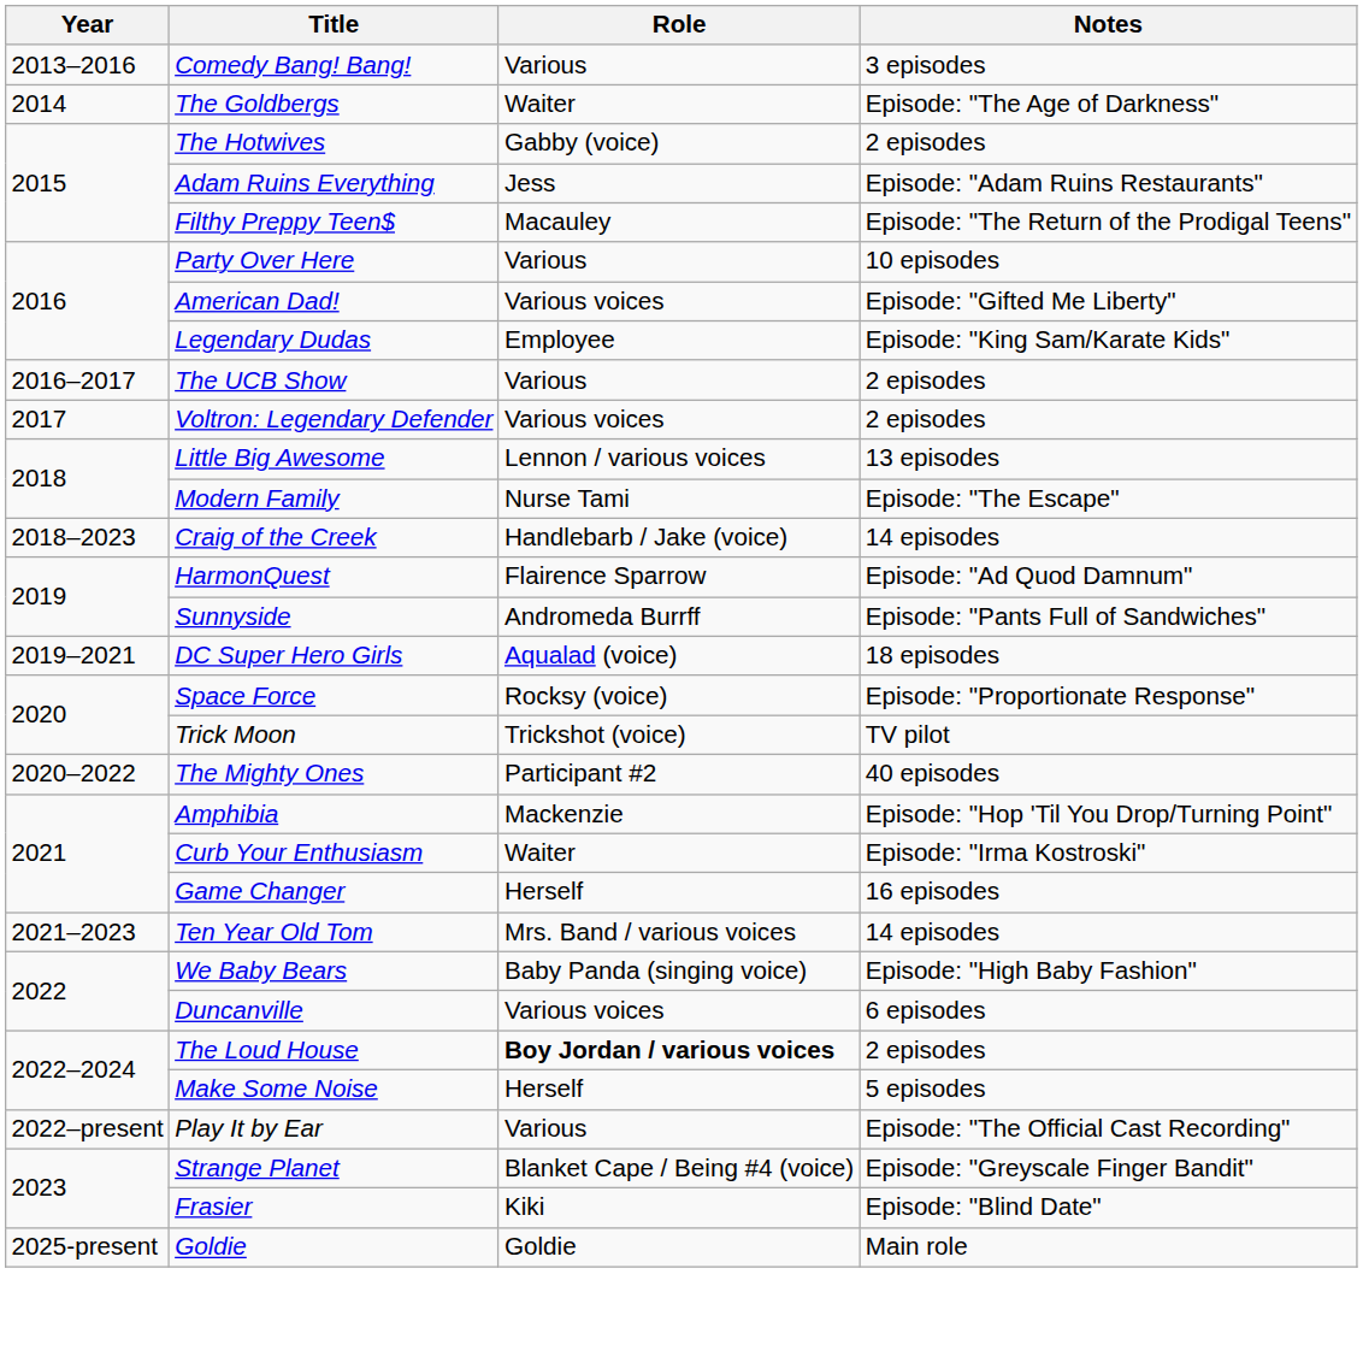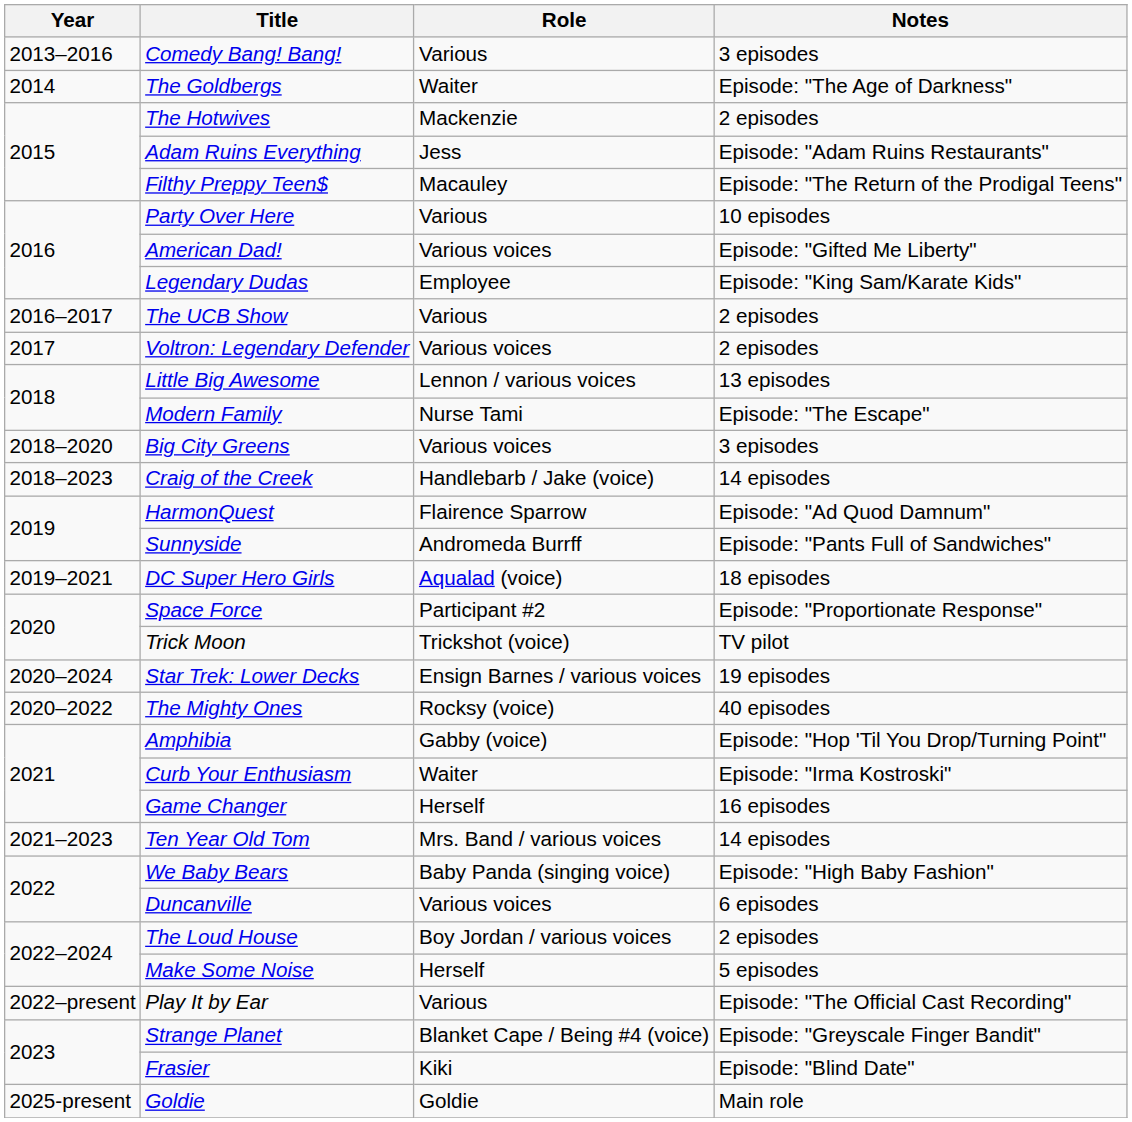 <table class="wikitable">
 <tr>
 <th>Year</th>
 <th>Title</th>
 <th>Role</th>
 <th>Notes</th>
 </tr>
 <tr>
 <td>2013–2016</td>
 <td><em><a href='#'>Comedy Bang! Bang!</a></em></td>
 <td>Various</td>
 <td>3 episodes</td>
 </tr>
 <tr>
 <td>2014</td>
 <td><em><a href='#'>The Goldbergs</a></em></td>
 <td>Waiter</td>
 <td>Episode: "The Age of Darkness"</td>
 </tr>
 <tr>
 <td rowspan="3">2015</td>
 <td><em><a href='#'>The Hotwives</a></em></td>
-<td>Gabby (voice)</td>
+<td>Mackenzie</td>
 <td>2 episodes</td>
 </tr>
 <tr>
 <td><em><a href='#'>Adam Ruins Everything</a></em></td>
 <td>Jess</td>
 <td>Episode: "Adam Ruins Restaurants"</td>
 </tr>
 <tr>
 <td><em><a href='#'>Filthy Preppy Teen$</a></em></td>
 <td>Macauley</td>
 <td>Episode: "The Return of the Prodigal Teens"</td>
 </tr>
 <tr>
 <td rowspan="3">2016</td>
 <td><em><a href='#'>Party Over Here</a></em></td>
 <td>Various</td>
 <td>10 episodes</td>
 </tr>
 <tr>
 <td><em><a href='#'>American Dad!</a></em></td>
 <td>Various voices</td>
 <td>Episode: "Gifted Me Liberty"</td>
 </tr>
 <tr>
 <td><em><a href='#'>Legendary Dudas</a></em></td>
 <td>Employee</td>
 <td>Episode: "King Sam/Karate Kids"</td>
 </tr>
 <tr>
 <td>2016–2017</td>
 <td><em><a href='#'>The UCB Show</a></em></td>
 <td>Various</td>
 <td>2 episodes</td>
 </tr>
 <tr>
 <td>2017</td>
 <td><em><a href='#'>Voltron: Legendary Defender</a></em></td>
 <td>Various voices</td>
 <td>2 episodes</td>
 </tr>
 <tr>
 <td rowspan="2">2018</td>
 <td><em><a href='#'>Little Big Awesome</a></em></td>
 <td>Lennon / various voices</td>
 <td>13 episodes</td>
 </tr>
 <tr>
 <td><em><a href='#'>Modern Family</a></em></td>
 <td>Nurse Tami</td>
 <td>Episode: "The Escape"</td>
 </tr>
 <tr>
+<td>2018–2020</td>
+<td><em><a href='#'>Big City Greens</a></em></td>
+<td>Various voices</td>
+<td>3 episodes</td>
+</tr>
+<tr>
 <td>2018–2023</td>
 <td><em><a href='#'>Craig of the Creek</a></em></td>
 <td>Handlebarb / Jake (voice)</td>
 <td>14 episodes</td>
 </tr>
 <tr>
 <td rowspan="2">2019</td>
 <td><em><a href='#'>HarmonQuest</a></em></td>
 <td>Flairence Sparrow</td>
 <td>Episode: "Ad Quod Damnum"</td>
 </tr>
 <tr>
 <td><em><a href='#'>Sunnyside</a></em></td>
 <td>Andromeda Burrff</td>
 <td>Episode: "Pants Full of Sandwiches"</td>
 </tr>
 <tr>
 <td>2019–2021</td>
 <td><em><a href='#'>DC Super Hero Girls</a></em></td>
 <td><a href='#'>Aqualad</a> (voice)</td>
 <td>18 episodes</td>
 </tr>
 <tr>
 <td rowspan="2">2020</td>
 <td><em><a href='#'>Space Force</a></em></td>
-<td>Rocksy (voice)</td>
+<td>Participant #2</td>
 <td>Episode: "Proportionate Response"</td>
 </tr>
 <tr>
 <td><em>Trick Moon</em></td>
 <td>Trickshot (voice)</td>
 <td>TV pilot</td>
 </tr>
 <tr>
+<td>2020–2024</td>
+<td><em><a href='#'>Star Trek: Lower Decks</a></em></td>
+<td>Ensign Barnes / various voices</td>
+<td>19 episodes</td>
+</tr>
+<tr>
 <td>2020–2022</td>
 <td><em><a href='#'>The Mighty Ones</a></em></td>
-<td>Participant #2</td>
+<td>Rocksy (voice)</td>
 <td>40 episodes</td>
 </tr>
 <tr>
 <td rowspan="3">2021</td>
 <td><em><a href='#'>Amphibia</a></em></td>
-<td>Mackenzie</td>
+<td>Gabby (voice)</td>
 <td>Episode: "Hop 'Til You Drop/Turning Point"</td>
 </tr>
 <tr>
 <td><em><a href='#'>Curb Your Enthusiasm</a></em></td>
 <td>Waiter</td>
 <td>Episode: "Irma Kostroski"</td>
 </tr>
 <tr>
 <td><em><a href='#'>Game Changer</a></em></td>
 <td>Herself</td>
 <td>16 episodes</td>
 </tr>
 <tr>
 <td>2021–2023</td>
 <td><em><a href='#'>Ten Year Old Tom</a></em></td>
 <td>Mrs. Band / various voices</td>
 <td>14 episodes</td>
 </tr>
 <tr>
 <td rowspan="2">2022</td>
 <td><em><a href='#'>We Baby Bears</a></em></td>
 <td>Baby Panda (singing voice)</td>
 <td>Episode: "High Baby Fashion"</td>
 </tr>
 <tr>
 <td><em><a href='#'>Duncanville</a></em></td>
 <td>Various voices</td>
 <td>6 episodes</td>
 </tr>
 <tr>
 <td rowspan="2">2022–2024</td>
 <td><em><a href='#'>The Loud House</a></em></td>
-<td><strong>Boy Jordan / various voices</strong></td>
+<td>Boy Jordan / various voices</td>
 <td>2 episodes</td>
 </tr>
 <tr>
 <td><em><a href='#'>Make Some Noise</a></em></td>
 <td>Herself</td>
 <td>5 episodes</td>
 </tr>
 <tr>
 <td>2022–present</td>
 <td><em>Play It by Ear</em></td>
 <td>Various</td>
 <td>Episode: "The Official Cast Recording"</td>
 </tr>
 <tr>
 <td rowspan="2">2023</td>
 <td><em><a href='#'>Strange Planet</a></em></td>
 <td>Blanket Cape / Being #4 (voice)</td>
 <td>Episode: "Greyscale Finger Bandit"</td>
 </tr>
 <tr>
 <td><em><a href='#'>Frasier</a></em></td>
 <td>Kiki</td>
 <td>Episode: "Blind Date"</td>
 </tr>
 <tr>
 <td>2025-present</td>
 <td><em><a href='#'>Goldie</a></em></td>
 <td>Goldie</td>
 <td>Main role</td>
 </tr>
 </table>
